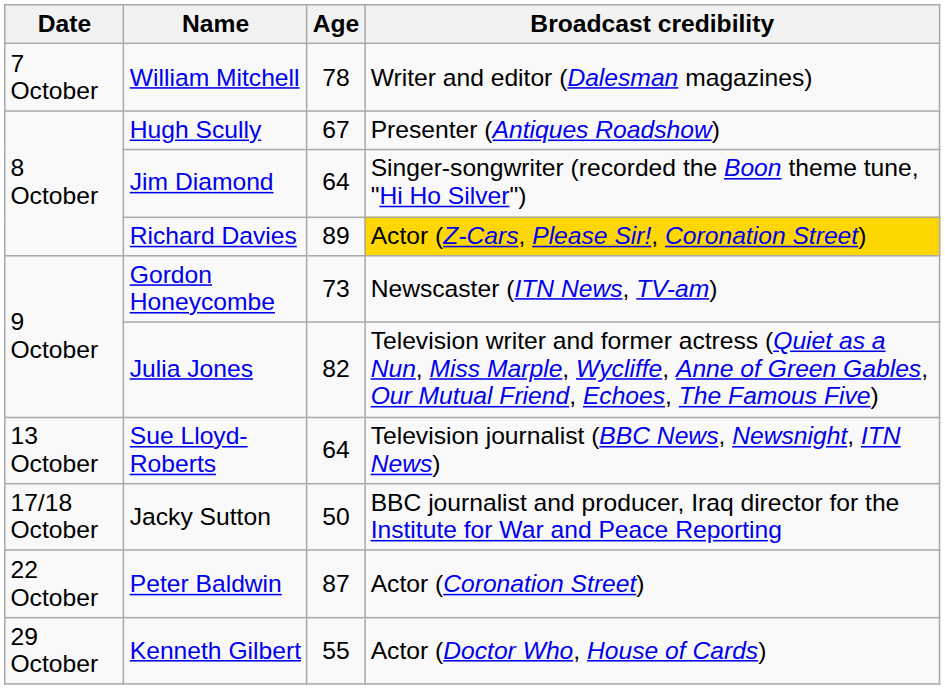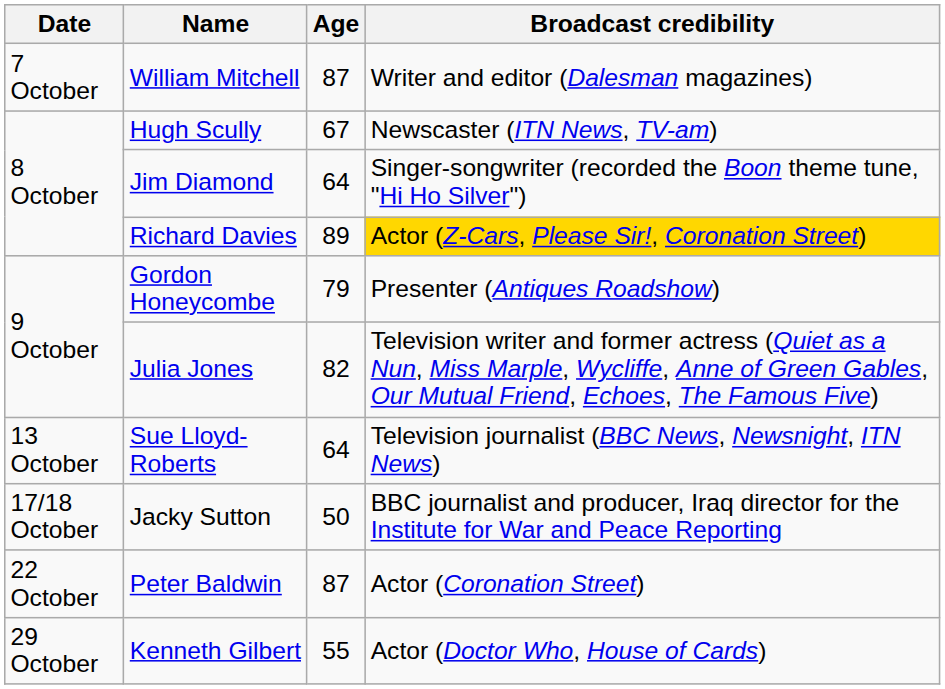 <table class="wikitable">
 <tr>
 <th>Date</th>
 <th>Name</th>
 <th>Age</th>
 <th>Broadcast credibility</th>
 </tr>
 <tr>
 <td>7 October</td>
 <td><a href='#'>William Mitchell</a></td>
-<td align=center>78</td>
+<td align=center>87</td>
 <td>Writer and editor (<em><a href='#'>Dalesman</a></em> magazines)</td>
 </tr>
 <tr>
 <td rowspan=3>8 October</td>
 <td><a href='#'>Hugh Scully</a></td>
 <td align=center>67</td>
-<td>Presenter (<em><a href='#'>Antiques Roadshow</a></em>)</td>
+<td>Newscaster (<em><a href='#'>ITN News</a></em>, <em><a href='#'>TV-am</a></em>)</td>
 </tr>
 <tr>
 <td><a href='#'>Jim Diamond</a></td>
 <td align=center>64</td>
 <td>Singer-songwriter (recorded the <em><a href='#'>Boon</a></em> theme tune, "<a href='#'>Hi Ho Silver</a>")</td>
 </tr>
 <tr>
 <td><a href='#'>Richard Davies</a></td>
 <td align=center>89</td>
 <td style="background: gold;">Actor (<em><a href='#'>Z-Cars</a></em>, <em><a href='#'>Please Sir!</a></em>, <em><a href='#'>Coronation Street</a></em>)</td>
 </tr>
 <tr>
 <td rowspan=2>9 October</td>
 <td><a href='#'>Gordon Honeycombe</a></td>
-<td align=center>73</td>
-<td>Newscaster (<em><a href='#'>ITN News</a></em>, <em><a href='#'>TV-am</a></em>)</td>
+<td align=center>79</td>
+<td>Presenter (<em><a href='#'>Antiques Roadshow</a></em>)</td>
 </tr>
 <tr>
 <td><a href='#'>Julia Jones</a></td>
 <td align=center>82</td>
 <td>Television writer and former actress (<em><a href='#'>Quiet as a Nun</a></em>, <em><a href='#'>Miss Marple</a></em>, <em><a href='#'>Wycliffe</a></em>, <em><a href='#'>Anne of Green Gables</a></em>, <em><a href='#'>Our Mutual Friend</a></em>, <em><a href='#'>Echoes</a></em>, <em><a href='#'>The Famous Five</a></em>)</td>
 </tr>
 <tr>
 <td>13 October</td>
 <td><a href='#'>Sue Lloyd-Roberts</a></td>
 <td align=center>64</td>
 <td>Television journalist (<em><a href='#'>BBC News</a></em>, <em><a href='#'>Newsnight</a></em>, <em><a href='#'>ITN News</a></em>)</td>
 </tr>
 <tr>
 <td>17/18 October</td>
 <td>Jacky Sutton</td>
 <td align=center>50</td>
 <td>BBC journalist and producer, Iraq director for the <a href='#'>Institute for War and Peace Reporting</a></td>
 </tr>
 <tr>
 <td>22 October</td>
 <td><a href='#'>Peter Baldwin</a></td>
 <td align=center>87</td>
 <td>Actor (<em><a href='#'>Coronation Street</a></em>)</td>
 </tr>
 <tr>
 <td>29 October</td>
 <td><a href='#'>Kenneth Gilbert</a></td>
 <td align=center>55</td>
 <td>Actor (<em><a href='#'>Doctor Who</a></em>, <em><a href='#'>House of Cards</a></em>)</td>
 </tr>
 </table>
